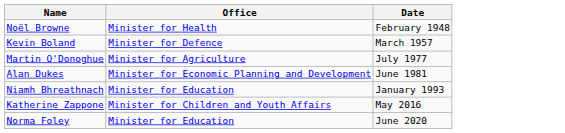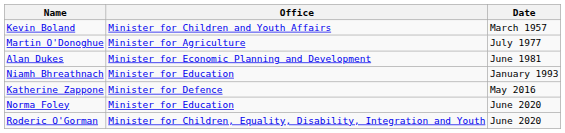 <table class="wikitable">
 <tr>
 <th>Name</th>
 <th>Office</th>
 <th>Date</th>
 </tr>
 <tr>
-<td><a href='#'>Noël Browne</a></td>
-<td><a href='#'>Minister for Health</a></td>
-<td>February 1948</td>
-</tr>
-<tr>
 <td><a href='#'>Kevin Boland</a></td>
-<td><a href='#'>Minister for Defence</a></td>
+<td><a href='#'>Minister for Children and Youth Affairs</a></td>
 <td>March 1957</td>
 </tr>
 <tr>
 <td><a href='#'>Martin O'Donoghue</a></td>
 <td><a href='#'>Minister for Agriculture</a></td>
 <td>July 1977</td>
 </tr>
 <tr>
 <td><a href='#'>Alan Dukes</a></td>
 <td><a href='#'>Minister for Economic Planning and Development</a></td>
 <td>June 1981</td>
 </tr>
 <tr>
 <td><a href='#'>Niamh Bhreathnach</a></td>
 <td><a href='#'>Minister for Education</a></td>
 <td>January 1993</td>
 </tr>
 <tr>
 <td><a href='#'>Katherine Zappone</a></td>
-<td><a href='#'>Minister for Children and Youth Affairs</a></td>
+<td><a href='#'>Minister for Defence</a></td>
 <td>May 2016</td>
 </tr>
 <tr>
 <td><a href='#'>Norma Foley</a></td>
 <td><a href='#'>Minister for Education</a></td>
 <td>June 2020</td>
 </tr>
+<tr>
+<td><a href='#'>Roderic O'Gorman</a></td>
+<td><a href='#'>Minister for Children, Equality, Disability, Integration and Youth</a></td>
+<td>June 2020</td>
+</tr>
 </table>
